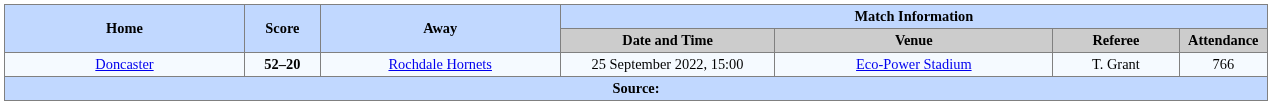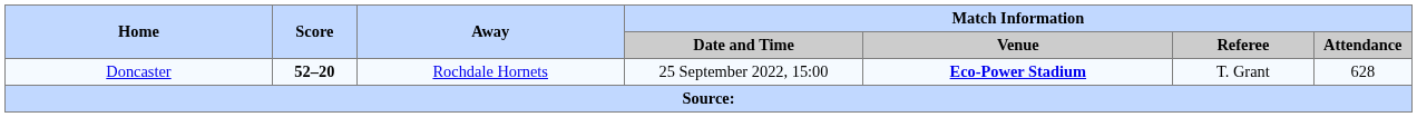 <table border=1 style="border-collapse:collapse; font-size:90%; text-align:center;" cellpadding=3 cellspacing=0 width=100%>
 <tr style="background:#C1D8ff;">
 <th scope="col" rowspan=2 width=19%>Home</th>
 <th scope="col" rowspan=2 width=6%>Score</th>
 <th scope="col" rowspan=2 width=19%>Away</th>
 <th colspan=4>Match Information</th>
 </tr>
 <tr style="background:#CCCCCC;">
 <th scope="col" width=17%>Date and Time</th>
 <th scope="col" width=22%>Venue</th>
 <th scope="col" width=10%>Referee</th>
 <th scope="col" width=7%>Attendance</th>
 </tr>
 <tr style="background:#F5FAFF;">
 <td> <a href='#'>Doncaster</a></td>
 <td><strong>52–20</strong></td>
 <td> <a href='#'>Rochdale Hornets</a></td>
 <td>25 September 2022, 15:00</td>
-<td><a href='#'>Eco-Power Stadium</a></td>
+<td><strong><a href='#'>Eco-Power Stadium</a></strong></td>
 <td>T. Grant</td>
-<td>766</td>
+<td>628</td>
 </tr>
 <tr style="background:#c1d8ff;">
 <th colspan=7>Source:</th>
 </tr>
 </table>
